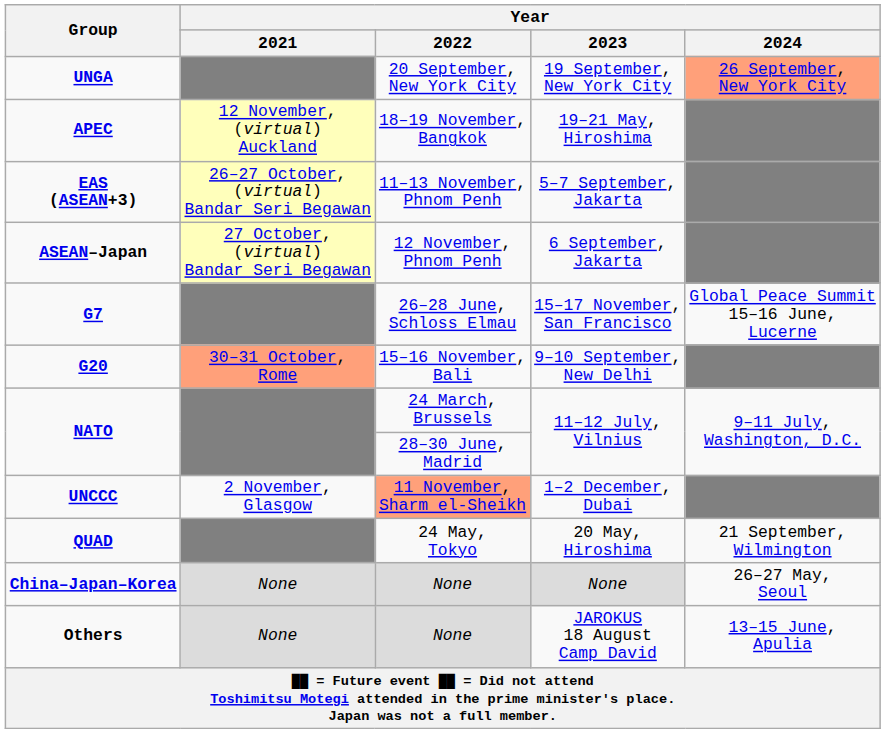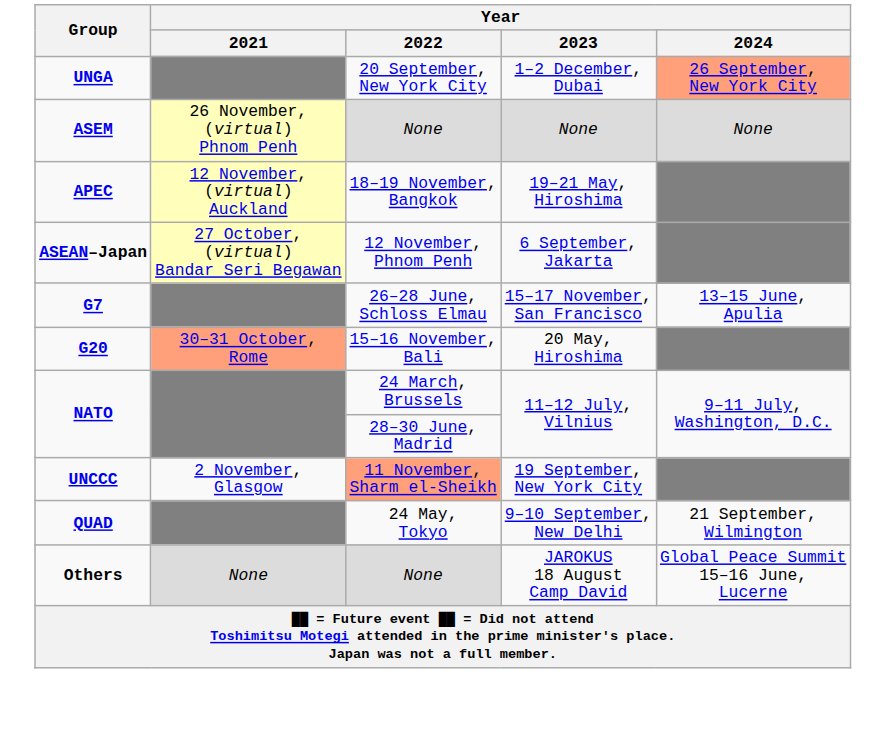 <table class="wikitable" style="margin:1em auto; font-size:85%; text-align:center;">
 <tr>
 <th rowspan="2">Group</th>
 <th colspan="4">Year</th>
 </tr>
 <tr>
 <th>2021</th>
 <th>2022</th>
 <th>2023</th>
 <th>2024</th>
 </tr>
 <tr>
 <td><strong><a href='#'>UNGA</a></strong></td>
 <td style="background:grey;"></td>
 <td><a href='#'>20 September</a>,<br> <a href='#'>New York City</a></td>
-<td><a href='#'>19 September</a>,<br> <a href='#'>New York City</a></td>
+<td><a href='#'>1–2 December</a>,<br> <a href='#'>Dubai</a></td>
 <td style="background:#ffa07a;"><a href='#'>26 September</a>,<br> <a href='#'>New York City</a></td>
+</tr>
+<tr>
+<td><strong><a href='#'>ASEM</a></strong></td>
+<td style="background:#ffb;">26 November,<br>(<em>virtual</em>)<br> <a href='#'>Phnom Penh</a></td>
+<td style="background:#dcdcdc;"><em>None</em></td>
+<td style="background:#dcdcdc;"><em>None</em></td>
+<td style="background:#dcdcdc;"><em>None</em></td>
 </tr>
 <tr>
 <td><strong><a href='#'>APEC</a></strong></td>
 <td style="background:#ffb;"><a href='#'>12 November</a>,<br>(<em>virtual</em>)<br> <a href='#'>Auckland</a></td>
 <td><a href='#'>18–19 November</a>,<br> <a href='#'>Bangkok</a></td>
 <td><a href='#'>19–21 May</a>,<br> <a href='#'>Hiroshima</a></td>
-<td style="background:grey;"></td>
-</tr>
-<tr>
-<td><strong><a href='#'>EAS</a><br>(<a href='#'>ASEAN</a>+3)</strong></td>
-<td style="background:#ffb;"><a href='#'>26–27 October</a>,<br>(<em>virtual</em>)<br> <a href='#'>Bandar Seri Begawan</a></td>
-<td><a href='#'>11–13 November</a>,<br> <a href='#'>Phnom Penh</a></td>
-<td><a href='#'>5–7 September</a>,<br> <a href='#'>Jakarta</a></td>
 <td style="background:grey;"></td>
 </tr>
 <tr>
 <td><strong><a href='#'>ASEAN</a>–Japan</strong></td>
 <td style="background:#ffb;"><a href='#'>27 October</a>,<br>(<em>virtual</em>)<br> <a href='#'>Bandar Seri Begawan</a></td>
 <td><a href='#'>12 November</a>,<br> <a href='#'>Phnom Penh</a></td>
 <td><a href='#'>6 September</a>,<br> <a href='#'>Jakarta</a></td>
 <td style="background:grey;"></td>
 </tr>
 <tr>
 <td><strong><a href='#'>G7</a></strong></td>
 <td style="background:grey;"></td>
 <td><a href='#'>26–28 June</a>,<br> <a href='#'>Schloss Elmau</a></td>
 <td><a href='#'>15–17 November</a>,<br> <a href='#'>San Francisco</a></td>
-<td colspan="1"><a href='#'>Global Peace Summit</a><br>15–16 June,<br> <a href='#'>Lucerne</a></td>
+<td><a href='#'>13–15 June</a>,<br> <a href='#'>Apulia</a></td>
 </tr>
 <tr>
 <td><strong><a href='#'>G20</a></strong></td>
 <td style="background:#ffa07a;"><a href='#'>30–31 October</a>,<br> <a href='#'>Rome</a></td>
 <td><a href='#'>15–16 November</a>,<br> <a href='#'>Bali</a></td>
-<td><a href='#'>9–10 September</a>,<br> <a href='#'>New Delhi</a></td>
+<td>20 May,<br> <a href='#'>Hiroshima</a></td>
 <td style="background:grey;"></td>
 </tr>
 <tr>
 <td rowspan=2><strong><a href='#'>NATO</a></strong></td>
 <td rowspan=2 style="background:grey;"></td>
 <td><a href='#'>24 March</a>,<br> <a href='#'>Brussels</a></td>
 <td rowspan=2><a href='#'>11–12 July</a>,<br> <a href='#'>Vilnius</a></td>
 <td rowspan=2><a href='#'>9–11 July</a>,<br> <a href='#'>Washington, D.C.</a></td>
 </tr>
 <tr>
 <td><a href='#'>28–30 June</a>,<br> <a href='#'>Madrid</a></td>
 </tr>
 <tr>
 <td><strong><a href='#'>UNCCC</a></strong></td>
 <td><a href='#'>2 November</a>,<br> <a href='#'>Glasgow</a></td>
 <td style="background:#ffa07a;"><a href='#'>11 November</a>,<br> <a href='#'>Sharm el-Sheikh</a></td>
-<td><a href='#'>1–2 December</a>,<br> <a href='#'>Dubai</a></td>
+<td><a href='#'>19 September</a>,<br> <a href='#'>New York City</a></td>
 <td style="background:grey;"></td>
 </tr>
 <tr>
 <td><strong><a href='#'>QUAD</a></strong></td>
 <td style="background:grey;"></td>
 <td>24 May,<br> <a href='#'>Tokyo</a></td>
-<td>20 May,<br> <a href='#'>Hiroshima</a></td>
+<td><a href='#'>9–10 September</a>,<br> <a href='#'>New Delhi</a></td>
 <td>21 September,<br> <a href='#'>Wilmington</a></td>
-</tr>
-<tr>
-<td><strong><a href='#'>China–Japan–Korea</a></strong></td>
-<td style="background:#dcdcdc;"><em>None</em></td>
-<td style="background:#dcdcdc;"><em>None</em></td>
-<td style="background:#dcdcdc;"><em>None</em></td>
-<td>26–27 May,<br> <a href='#'>Seoul</a></td>
 </tr>
 <tr>
 <td><strong>Others</strong></td>
 <td style="background:#dcdcdc;"><em>None</em></td>
 <td style="background:#dcdcdc;"><em>None</em></td>
 <td><a href='#'>JAROKUS</a><br>18 August<br> <a href='#'>Camp David</a></td>
-<td><a href='#'>13–15 June</a>,<br> <a href='#'>Apulia</a></td>
+<td colspan="1"><a href='#'>Global Peace Summit</a><br>15–16 June,<br> <a href='#'>Lucerne</a></td>
 </tr>
 <tr>
 <th colspan="5"><small><span>██</span> = Future event <span>██</span> = Did not attend</small><br><small><a href='#'>Toshimitsu Motegi</a> attended in the prime minister's place.</small><br><small>Japan was not a full member.</small></th>
 </tr>
 </table>
